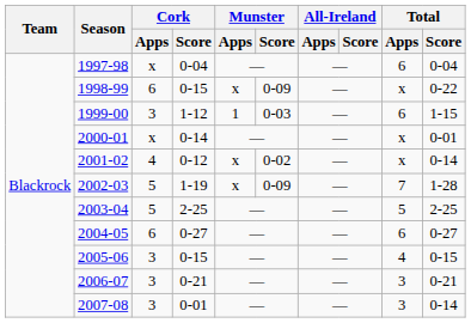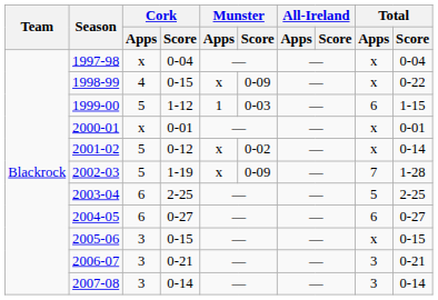 <table class="wikitable" style="text-align:center">
 <tr>
 <th rowspan="2">Team</th>
 <th rowspan="2">Season</th>
 <th colspan="2"><a href='#'>Cork</a></th>
 <th colspan="2"><a href='#'>Munster</a></th>
 <th colspan="2"><a href='#'>All-Ireland</a></th>
 <th colspan="2">Total</th>
 </tr>
 <tr>
 <th>Apps</th>
 <th>Score</th>
 <th>Apps</th>
 <th>Score</th>
 <th>Apps</th>
 <th>Score</th>
 <th>Apps</th>
 <th>Score</th>
 </tr>
 <tr>
 <td rowspan="11"><a href='#'>Blackrock</a></td>
 <td><a href='#'>1997-98</a></td>
 <td>x</td>
 <td>0-04</td>
 <td colspan=2>—</td>
 <td colspan=2>—</td>
-<td>6</td>
+<td>x</td>
 <td>0-04</td>
 </tr>
 <tr>
 <td><a href='#'>1998-99</a></td>
-<td>6</td>
+<td>4</td>
 <td>0-15</td>
 <td>x</td>
 <td>0-09</td>
 <td colspan=2>—</td>
 <td>x</td>
 <td>0-22</td>
 </tr>
 <tr>
 <td><a href='#'>1999-00</a></td>
-<td>3</td>
+<td>5</td>
 <td>1-12</td>
 <td>1</td>
 <td>0-03</td>
 <td colspan=2>—</td>
 <td>6</td>
 <td>1-15</td>
 </tr>
 <tr>
 <td><a href='#'>2000-01</a></td>
 <td>x</td>
-<td>0-14</td>
+<td>0-01</td>
 <td colspan=2>—</td>
 <td colspan=2>—</td>
 <td>x</td>
 <td>0-01</td>
 </tr>
 <tr>
 <td><a href='#'>2001-02</a></td>
-<td>4</td>
+<td>5</td>
 <td>0-12</td>
 <td>x</td>
 <td>0-02</td>
 <td colspan=2>—</td>
 <td>x</td>
 <td>0-14</td>
 </tr>
 <tr>
 <td><a href='#'>2002-03</a></td>
 <td>5</td>
 <td>1-19</td>
 <td>x</td>
 <td>0-09</td>
 <td colspan=2>—</td>
 <td>7</td>
 <td>1-28</td>
 </tr>
 <tr>
 <td><a href='#'>2003-04</a></td>
-<td>5</td>
+<td>6</td>
 <td>2-25</td>
 <td colspan=2>—</td>
 <td colspan=2>—</td>
 <td>5</td>
 <td>2-25</td>
 </tr>
 <tr>
 <td><a href='#'>2004-05</a></td>
 <td>6</td>
 <td>0-27</td>
 <td colspan=2>—</td>
 <td colspan=2>—</td>
 <td>6</td>
 <td>0-27</td>
 </tr>
 <tr>
 <td><a href='#'>2005-06</a></td>
 <td>3</td>
 <td>0-15</td>
 <td colspan=2>—</td>
 <td colspan=2>—</td>
-<td>4</td>
+<td>x</td>
 <td>0-15</td>
 </tr>
 <tr>
 <td><a href='#'>2006-07</a></td>
 <td>3</td>
 <td>0-21</td>
 <td colspan=2>—</td>
 <td colspan=2>—</td>
 <td>3</td>
 <td>0-21</td>
 </tr>
 <tr>
 <td><a href='#'>2007-08</a></td>
 <td>3</td>
-<td>0-01</td>
+<td>0-14</td>
 <td colspan=2>—</td>
 <td colspan=2>—</td>
 <td>3</td>
 <td>0-14</td>
 </tr>
 </table>
